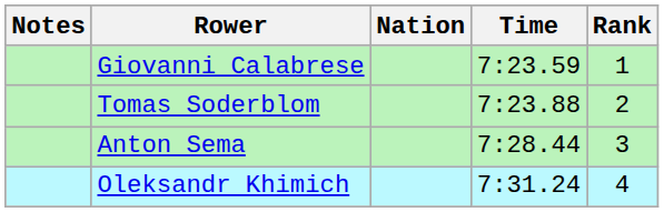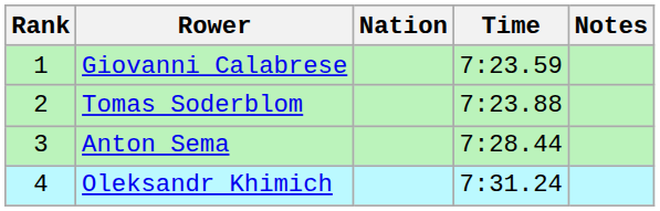 <table class="wikitable sortable" style="text-align:center">
 <tr>
-<th>Notes</th>
+<th>Rank</th>
 <th>Rower</th>
 <th>Nation</th>
 <th>Time</th>
-<th>Rank</th>
+<th>Notes</th>
 </tr>
 <tr bgcolor=bbf3bb>
-<td></td>
+<td>1</td>
 <td align=left><a href='#'>Giovanni Calabrese</a></td>
 <td align=left></td>
 <td>7:23.59</td>
-<td>1</td>
+<td></td>
 </tr>
 <tr bgcolor=bbf3bb>
-<td></td>
+<td>2</td>
 <td align=left><a href='#'>Tomas Soderblom</a></td>
 <td align=left></td>
 <td>7:23.88</td>
-<td>2</td>
+<td></td>
 </tr>
 <tr bgcolor=bbf3bb>
-<td></td>
+<td>3</td>
 <td align=left><a href='#'>Anton Sema</a></td>
 <td align=left></td>
 <td>7:28.44</td>
-<td>3</td>
+<td></td>
 </tr>
 <tr bgcolor=bbf9ff>
-<td></td>
+<td>4</td>
 <td align=left><a href='#'>Oleksandr Khimich</a></td>
 <td align=left></td>
 <td>7:31.24</td>
-<td>4</td>
+<td></td>
 </tr>
 </table>
